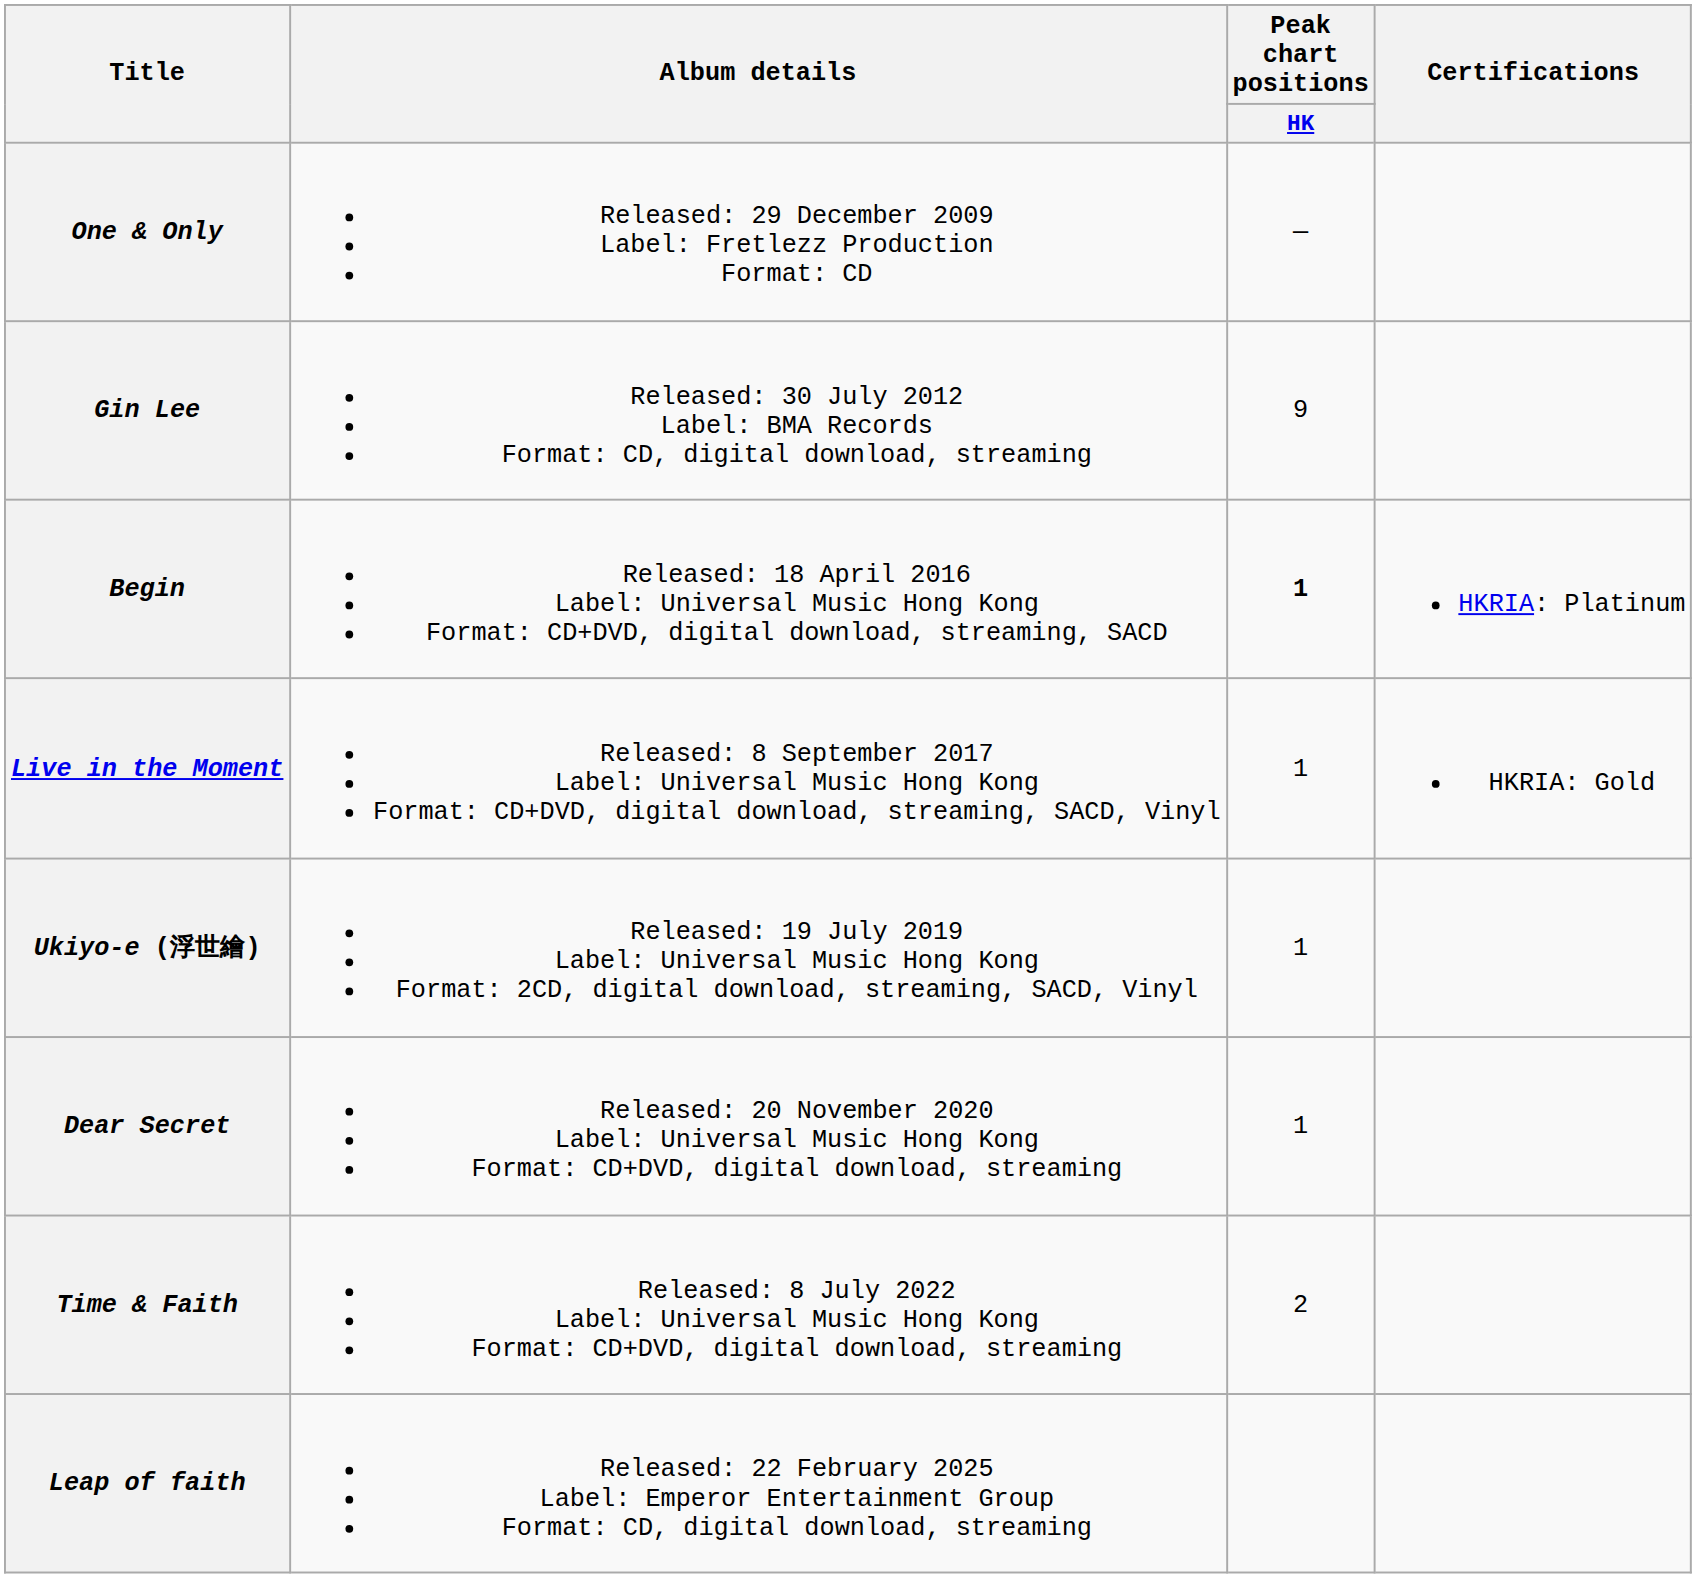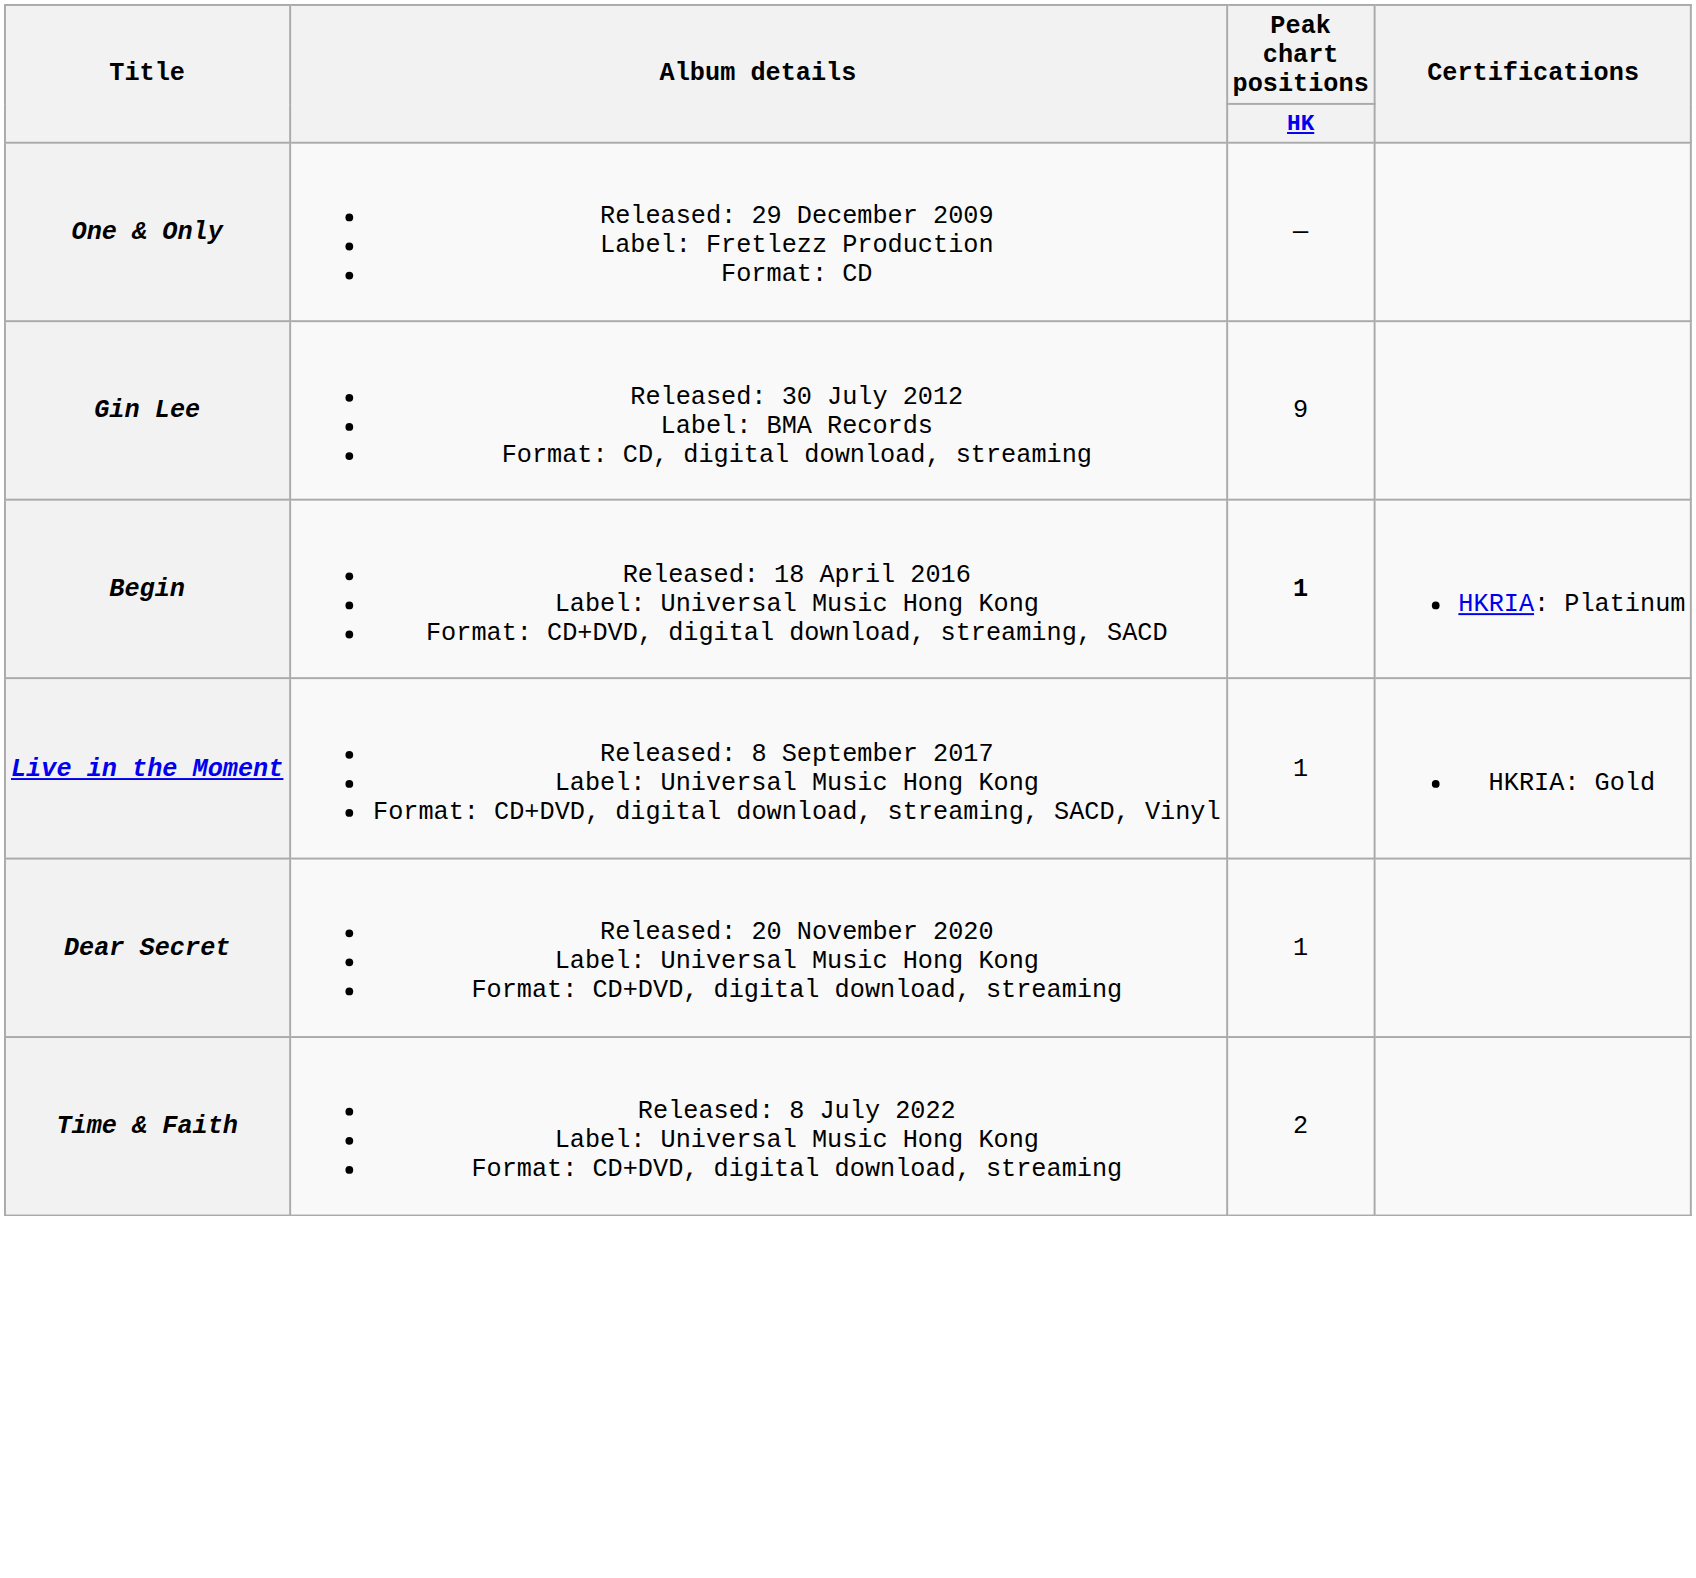 <table class="wikitable plainrowheaders" style="text-align:center;">
 <tr>
 <th rowspan="2">Title</th>
 <th rowspan="2">Album details</th>
 <th>Peak chart positions</th>
 <th rowspan="2">Certifications</th>
 </tr>
 <tr>
 <th scope="col" style="width:3em;font-size:90%;"><a href='#'>HK</a><br></th>
 </tr>
 <tr>
 <th scope="row"><em>One & Only</em></th>
 <td><br><ul><li>Released: 29 December 2009</li><li>Label: Fretlezz Production</li><li>Format: CD</li></ul></td>
 <td>—</td>
 <td></td>
 </tr>
 <tr>
 <th scope="row"><em>Gin Lee</em></th>
 <td><br><ul><li>Released: 30 July 2012</li><li>Label: BMA Records</li><li>Format: CD, digital download, streaming</li></ul></td>
 <td>9</td>
 <td></td>
 </tr>
 <tr>
 <th scope="row"><em>Begin</em></th>
 <td><br><ul><li>Released: 18 April 2016</li><li>Label: Universal Music Hong Kong</li><li>Format: CD+DVD, digital download, streaming, SACD</li></ul></td>
 <td><strong>1</strong></td>
 <td><br><ul><li><a href='#'>HKRIA</a>: Platinum</li></ul></td>
 </tr>
 <tr>
 <th scope="row"><em><a href='#'>Live in the Moment</a></em></th>
 <td><br><ul><li>Released: 8 September 2017</li><li>Label: Universal Music Hong Kong</li><li>Format: CD+DVD, digital download, streaming, SACD, Vinyl</li></ul></td>
 <td>1</td>
 <td><br><ul><li>HKRIA: Gold</li></ul></td>
 </tr>
 <tr>
-<th scope="row"><em>Ukiyo-e</em> (浮世繪)</th>
-<td><br><ul><li>Released: 19 July 2019</li><li>Label: Universal Music Hong Kong</li><li>Format: 2CD, digital download, streaming, SACD, Vinyl</li></ul></td>
-<td>1</td>
-<td></td>
-</tr>
-<tr>
 <th scope="row"><em>Dear Secret</em></th>
 <td><br><ul><li>Released: 20 November 2020</li><li>Label: Universal Music Hong Kong</li><li>Format: CD+DVD, digital download, streaming</li></ul></td>
 <td>1</td>
 <td></td>
 </tr>
 <tr>
 <th scope="row"><em>Time & Faith</em></th>
 <td><br><ul><li>Released: 8 July 2022</li><li>Label: Universal Music Hong Kong</li><li>Format: CD+DVD, digital download, streaming</li></ul></td>
 <td>2</td>
 <td></td>
 </tr>
-<tr>
-<th scope="row"><em>Leap of faith</em></th>
-<td><br><ul><li>Released: 22 February 2025</li><li>Label: Emperor Entertainment Group</li><li>Format: CD, digital download, streaming</li></ul></td>
-<td></td>
-<td></td>
-</tr>
 </table>
